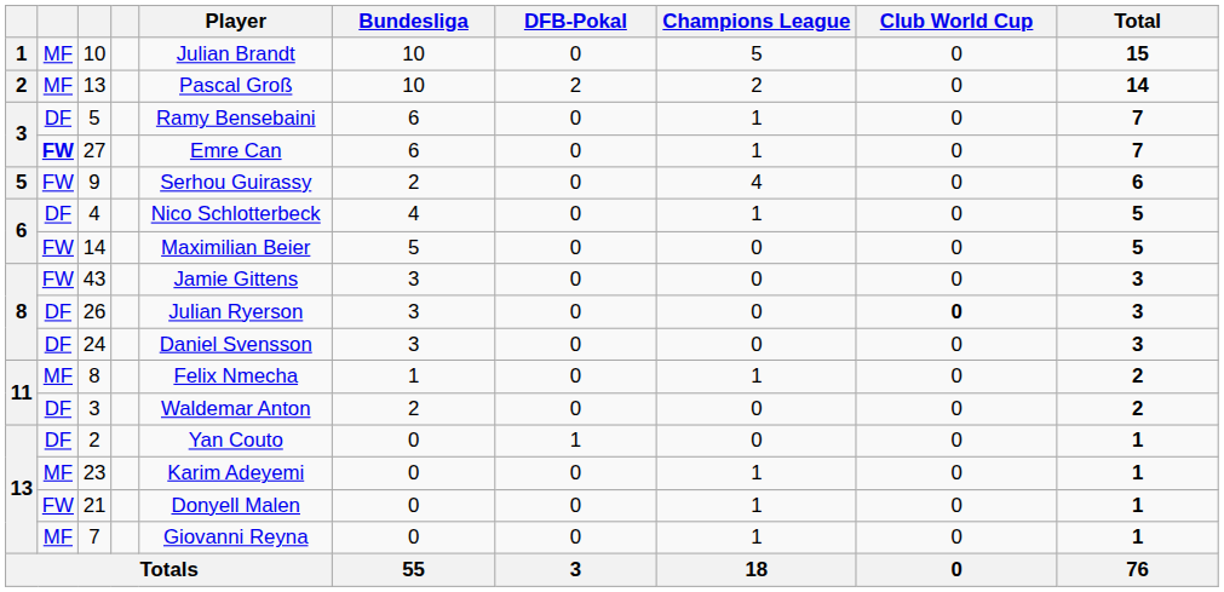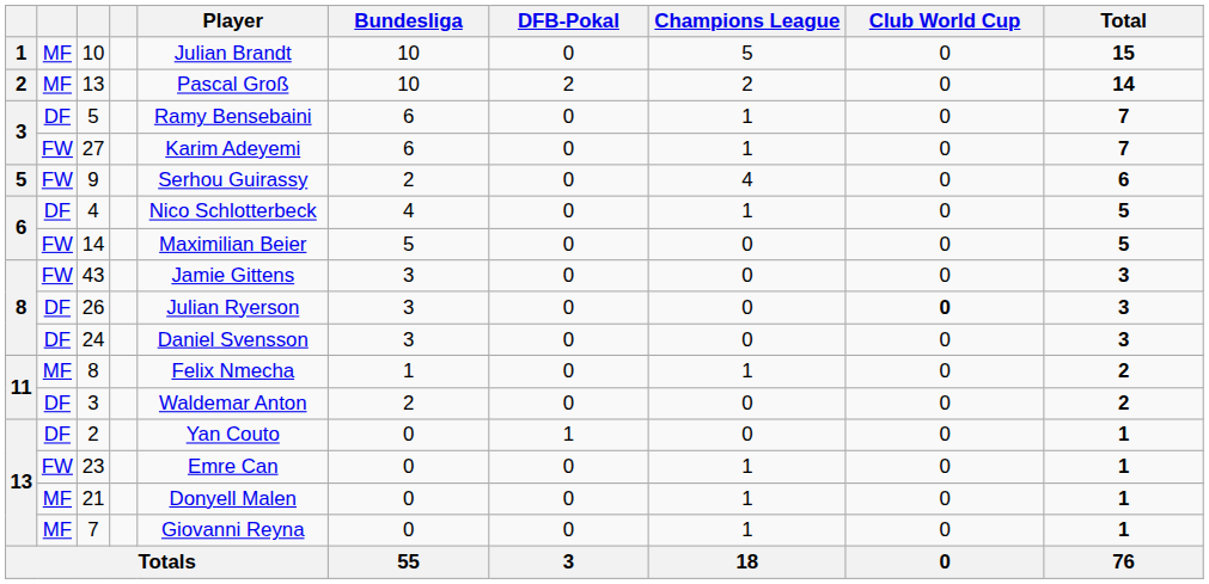 <table class="wikitable" style="text-align:center">
 <tr>
 <th width=15></th>
 <th width=15></th>
 <th width=15></th>
 <th width=15></th>
 <th width=145>Player</th>
 <th width=120><strong><a href='#'>Bundesliga</a></strong></th>
 <th width=120><strong><a href='#'>DFB-Pokal</a></strong></th>
 <th width=150><strong><a href='#'>Champions League</a></strong></th>
 <th width=150><strong><a href='#'>Club World Cup</a></strong></th>
 <th width=120>Total</th>
 </tr>
 <tr>
 <th>1</th>
 <td><a href='#'>MF</a></td>
 <td>10</td>
 <td></td>
 <td><a href='#'>Julian Brandt</a></td>
 <td>10</td>
 <td>0</td>
 <td>5</td>
 <td>0</td>
 <td><strong>15</strong></td>
 </tr>
 <tr>
 <th>2</th>
 <td><a href='#'>MF</a></td>
 <td>13</td>
 <td></td>
 <td><a href='#'>Pascal Groß</a></td>
 <td>10</td>
 <td>2</td>
 <td>2</td>
 <td>0</td>
 <td><strong>14</strong></td>
 </tr>
 <tr>
 <th rowspan="2">3</th>
 <td><a href='#'>DF</a></td>
 <td>5</td>
 <td></td>
 <td><a href='#'>Ramy Bensebaini</a></td>
 <td>6</td>
 <td>0</td>
 <td>1</td>
 <td>0</td>
 <td><strong>7</strong></td>
 </tr>
 <tr>
-<td><strong><a href='#'>FW</a></strong></td>
+<td><a href='#'>FW</a></td>
 <td>27</td>
 <td></td>
-<td><a href='#'>Emre Can</a></td>
+<td><a href='#'>Karim Adeyemi</a></td>
 <td>6</td>
 <td>0</td>
 <td>1</td>
 <td>0</td>
 <td><strong>7</strong></td>
 </tr>
 <tr>
 <th>5</th>
 <td><a href='#'>FW</a></td>
 <td>9</td>
 <td></td>
 <td><a href='#'>Serhou Guirassy</a></td>
 <td>2</td>
 <td>0</td>
 <td>4</td>
 <td>0</td>
 <td><strong>6</strong></td>
 </tr>
 <tr>
 <th rowspan="2">6</th>
 <td><a href='#'>DF</a></td>
 <td>4</td>
 <td></td>
 <td><a href='#'>Nico Schlotterbeck</a></td>
 <td>4</td>
 <td>0</td>
 <td>1</td>
 <td>0</td>
 <td><strong>5</strong></td>
 </tr>
 <tr>
 <td><a href='#'>FW</a></td>
 <td>14</td>
 <td></td>
 <td><a href='#'>Maximilian Beier</a></td>
 <td>5</td>
 <td>0</td>
 <td>0</td>
 <td>0</td>
 <td><strong>5</strong></td>
 </tr>
 <tr>
 <th rowspan="3">8</th>
 <td><a href='#'>FW</a></td>
 <td>43</td>
 <td></td>
 <td><a href='#'>Jamie Gittens</a></td>
 <td>3</td>
 <td>0</td>
 <td>0</td>
 <td>0</td>
 <td><strong>3</strong></td>
 </tr>
 <tr>
 <td><a href='#'>DF</a></td>
 <td>26</td>
 <td></td>
 <td><a href='#'>Julian Ryerson</a></td>
 <td>3</td>
 <td>0</td>
 <td>0</td>
 <td><strong>0</strong></td>
 <td><strong>3</strong></td>
 </tr>
 <tr>
 <td><a href='#'>DF</a></td>
 <td>24</td>
 <td></td>
 <td><a href='#'>Daniel Svensson</a></td>
 <td>3</td>
 <td>0</td>
 <td>0</td>
 <td>0</td>
 <td><strong>3</strong></td>
 </tr>
 <tr>
 <th rowspan="2">11</th>
 <td><a href='#'>MF</a></td>
 <td>8</td>
 <td></td>
 <td><a href='#'>Felix Nmecha</a></td>
 <td>1</td>
 <td>0</td>
 <td>1</td>
 <td>0</td>
 <td><strong>2</strong></td>
 </tr>
 <tr>
 <td><a href='#'>DF</a></td>
 <td>3</td>
 <td></td>
 <td><a href='#'>Waldemar Anton</a></td>
 <td>2</td>
 <td>0</td>
 <td>0</td>
 <td>0</td>
 <td><strong>2</strong></td>
 </tr>
 <tr>
 <th rowspan="4">13</th>
 <td><a href='#'>DF</a></td>
 <td>2</td>
 <td></td>
 <td><a href='#'>Yan Couto</a></td>
 <td>0</td>
 <td>1</td>
 <td>0</td>
 <td>0</td>
 <td><strong>1</strong></td>
 </tr>
 <tr>
-<td><a href='#'>MF</a></td>
+<td><a href='#'>FW</a></td>
 <td>23</td>
 <td></td>
-<td><a href='#'>Karim Adeyemi</a></td>
+<td><a href='#'>Emre Can</a></td>
 <td>0</td>
 <td>0</td>
 <td>1</td>
 <td>0</td>
 <td><strong>1</strong></td>
 </tr>
 <tr>
-<td><a href='#'>FW</a></td>
+<td><a href='#'>MF</a></td>
 <td>21</td>
 <td></td>
 <td><a href='#'>Donyell Malen</a></td>
 <td>0</td>
 <td>0</td>
 <td>1</td>
 <td>0</td>
 <td><strong>1</strong></td>
 </tr>
 <tr>
 <td><a href='#'>MF</a></td>
 <td>7</td>
 <td></td>
 <td><a href='#'>Giovanni Reyna</a></td>
 <td>0</td>
 <td>0</td>
 <td>1</td>
 <td>0</td>
 <td><strong>1</strong></td>
 </tr>
 <tr>
 <th colspan=5>Totals</th>
 <th>55</th>
 <th>3</th>
 <th>18</th>
 <th>0</th>
 <th>76</th>
 </tr>
 </table>
